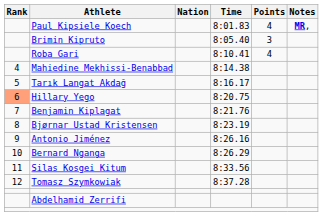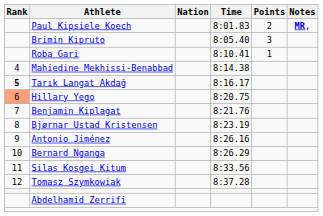 <table class="wikitable mw-datatable sortable" style="text-align:center;">
 <tr>
 <th scope="col" style="width: 10px;">Rank</th>
 <th scope="col">Athlete</th>
 <th scope="col">Nation</th>
 <th scope="col">Time</th>
 <th scope="col">Points</th>
 <th scope="col">Notes</th>
 </tr>
 <tr>
 <td></td>
 <td align="left"><a href='#'>Paul Kipsiele Koech</a></td>
 <td align="left"></td>
 <td>8:01.83</td>
-<td>4</td>
+<td>2</td>
 <td><strong><a href='#'>MR</a></strong>, </td>
 </tr>
 <tr>
 <td></td>
 <td align="left"><a href='#'>Brimin Kipruto</a></td>
 <td align="left"></td>
 <td>8:05.40</td>
 <td>3</td>
 <td></td>
 </tr>
 <tr>
 <td></td>
 <td align="left"><a href='#'>Roba Gari</a></td>
 <td align="left"></td>
 <td>8:10.41</td>
-<td>4</td>
+<td>1</td>
 <td></td>
 </tr>
 <tr>
 <td>4</td>
 <td align="left"><a href='#'>Mahiedine Mekhissi-Benabbad</a></td>
 <td align="left"></td>
 <td>8:14.38</td>
 <td></td>
 <td></td>
 </tr>
 <tr>
-<td>5</td>
+<td><strong>5</strong></td>
 <td align="left"><a href='#'>Tarık Langat Akdağ</a></td>
 <td align="left"></td>
 <td>8:16.17</td>
 <td></td>
 <td></td>
 </tr>
 <tr>
 <td style="background: lightsalmon;">6</td>
 <td align="left"><a href='#'>Hillary Yego</a></td>
 <td align="left"></td>
 <td>8:20.75</td>
 <td></td>
 <td></td>
 </tr>
 <tr>
 <td>7</td>
 <td align="left"><a href='#'>Benjamin Kiplagat</a></td>
 <td align="left"></td>
 <td>8:21.76</td>
 <td></td>
 <td></td>
 </tr>
 <tr>
 <td>8</td>
 <td align="left"><a href='#'>Bjørnar Ustad Kristensen</a></td>
 <td align="left"></td>
 <td>8:23.19</td>
 <td></td>
 <td></td>
 </tr>
 <tr>
 <td>9</td>
 <td align="left"><a href='#'>Antonio Jiménez</a></td>
 <td align="left"></td>
 <td>8:26.16</td>
 <td></td>
 <td></td>
 </tr>
 <tr>
 <td>10</td>
 <td align="left"><a href='#'>Bernard Nganga</a></td>
 <td align="left"></td>
 <td>8:26.29</td>
 <td></td>
 <td></td>
 </tr>
 <tr>
 <td>11</td>
 <td align="left"><a href='#'>Silas Kosgei Kitum</a></td>
 <td align="left"></td>
 <td>8:33.56</td>
 <td></td>
 <td></td>
 </tr>
 <tr>
 <td>12</td>
 <td align="left"><a href='#'>Tomasz Szymkowiak</a></td>
 <td align="left"></td>
 <td>8:37.28</td>
 <td></td>
 <td></td>
 </tr>
 <tr>
 <td></td>
 <td align="left"></td>
 <td align="left"></td>
 <td></td>
 <td></td>
 <td></td>
 </tr>
 <tr>
 <td></td>
 <td align="left"><a href='#'>Abdelhamid Zerrifi</a></td>
 <td align="left"></td>
 <td></td>
 <td></td>
 <td></td>
 </tr>
 <tr class="sortbottom">
 <td colspan="6"></td>
 </tr>
 </table>
